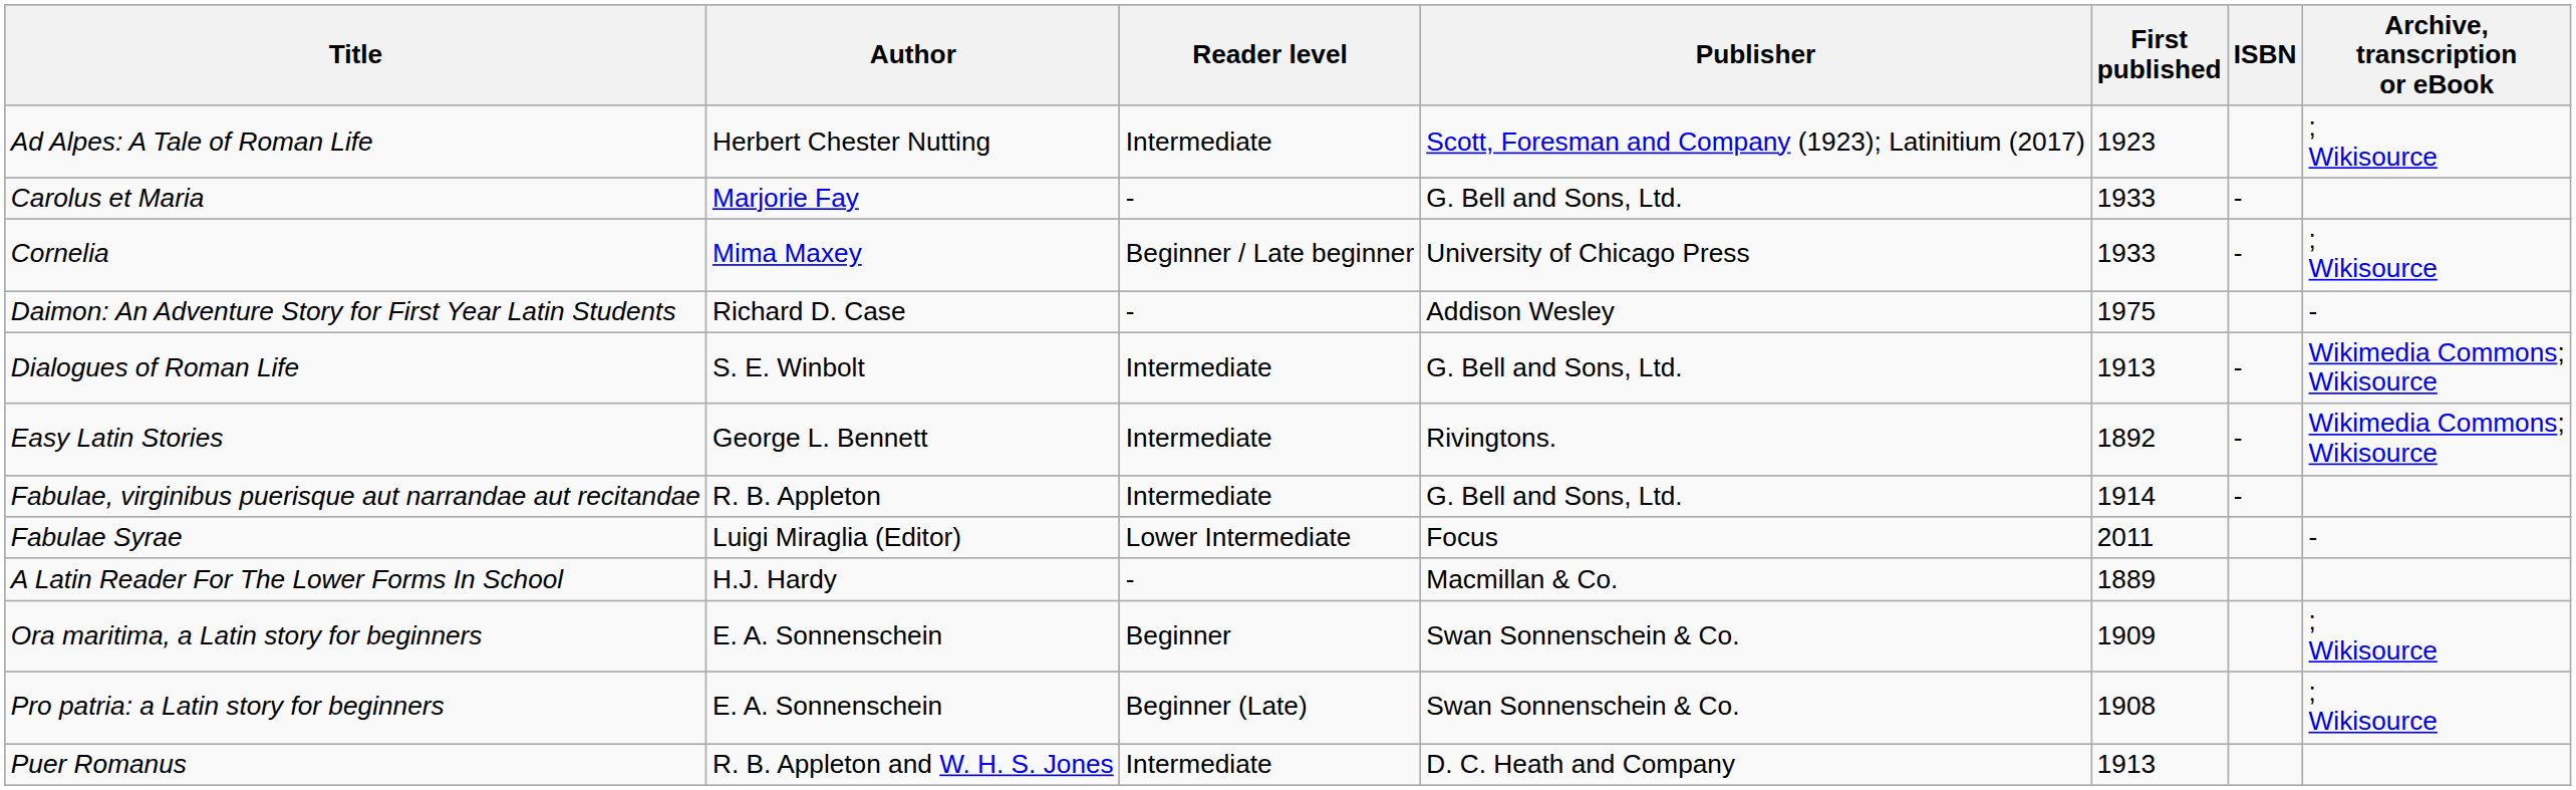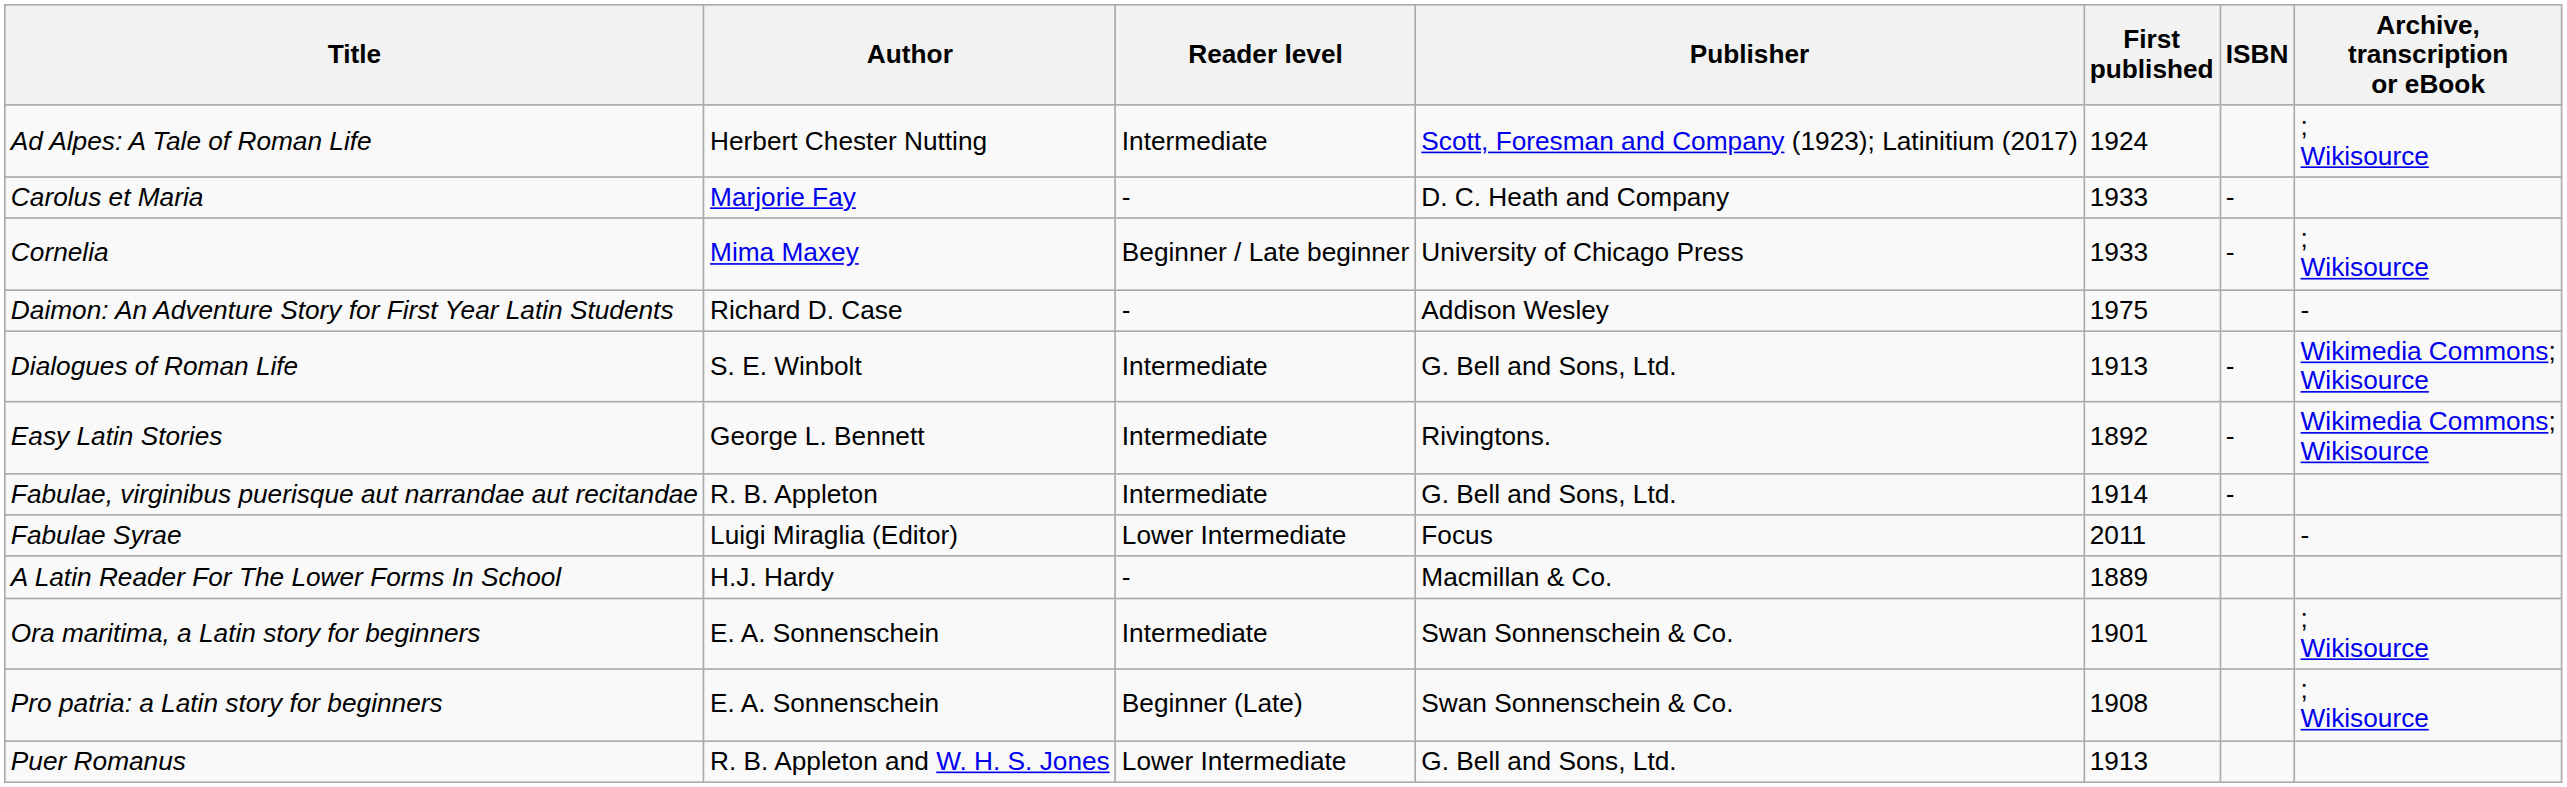 <table class="wikitable sortable" border="0">
 <tr>
 <th scope="col">Title</th>
 <th scope="col">Author</th>
 <th scope="col">Reader level</th>
 <th scope="col" class="unsortable">Publisher</th>
 <th scope="col">First<br>published</th>
 <th scope="col">ISBN</th>
 <th scope="col">Archive,<br>transcription<br>or eBook</th>
 </tr>
 <tr>
 <td><em>Ad Alpes: A Tale of Roman Life</em></td>
 <td>Herbert Chester Nutting</td>
 <td>Intermediate</td>
 <td><a href='#'>Scott, Foresman and Company</a> (1923); Latinitium (2017)</td>
-<td>1923</td>
+<td>1924</td>
 <td></td>
 <td>;<br> <a href='#'>Wikisource</a></td>
 </tr>
 <tr>
 <td><em>Carolus et Maria</em></td>
 <td><a href='#'>Marjorie Fay</a></td>
 <td>-</td>
-<td>G. Bell and Sons, Ltd.</td>
+<td>D. C. Heath and Company</td>
 <td>1933</td>
 <td>-</td>
 <td></td>
 </tr>
 <tr>
 <td><em>Cornelia</em></td>
 <td><a href='#'>Mima Maxey</a></td>
 <td>Beginner / Late beginner</td>
 <td>University of Chicago Press</td>
 <td>1933</td>
 <td>-</td>
 <td>;<br> <a href='#'>Wikisource</a></td>
 </tr>
 <tr>
 <td><em>Daimon: An Adventure Story for First Year Latin Students </em></td>
 <td>Richard D. Case</td>
 <td>-</td>
 <td>Addison Wesley</td>
 <td>1975</td>
 <td></td>
 <td>-</td>
 </tr>
 <tr>
 <td><em>Dialogues of Roman Life</em></td>
 <td>S. E. Winbolt</td>
 <td>Intermediate</td>
 <td>G. Bell and Sons, Ltd.</td>
 <td>1913</td>
 <td>-</td>
 <td><a href='#'>Wikimedia Commons</a>;<br>  <a href='#'>Wikisource</a></td>
 </tr>
 <tr>
 <td><em>Easy Latin Stories</em></td>
 <td>George L. Bennett</td>
 <td>Intermediate</td>
 <td>Rivingtons.</td>
 <td>1892</td>
 <td>-</td>
 <td><a href='#'>Wikimedia Commons</a>;<br> <a href='#'>Wikisource</a></td>
 </tr>
 <tr>
 <td><em>Fabulae, virginibus puerisque aut narrandae aut recitandae</em></td>
 <td>R. B. Appleton</td>
 <td>Intermediate</td>
 <td>G. Bell and Sons, Ltd.</td>
 <td>1914</td>
 <td>-</td>
 <td></td>
 </tr>
 <tr>
 <td><em>Fabulae Syrae</em></td>
 <td>Luigi Miraglia (Editor)</td>
 <td>Lower Intermediate</td>
 <td>Focus</td>
 <td>2011</td>
 <td></td>
 <td>-</td>
 </tr>
 <tr>
 <td><em>A Latin Reader For The Lower Forms In School</em></td>
 <td>H.J. Hardy</td>
 <td>-</td>
 <td>Macmillan & Co.</td>
 <td>1889</td>
 <td></td>
 <td></td>
 </tr>
 <tr>
 <td><em>Ora maritima, a Latin story for beginners</em></td>
 <td>E. A. Sonnenschein</td>
-<td>Beginner</td>
+<td>Intermediate</td>
 <td>Swan Sonnenschein & Co.</td>
-<td>1909</td>
+<td>1901</td>
 <td></td>
 <td>;<br>   <a href='#'>Wikisource</a></td>
 </tr>
 <tr>
 <td><em>Pro patria: a Latin story for beginners</em></td>
 <td>E. A. Sonnenschein</td>
 <td>Beginner (Late)</td>
 <td>Swan Sonnenschein & Co.</td>
 <td>1908</td>
 <td></td>
 <td>;<br> <a href='#'>Wikisource</a></td>
 </tr>
 <tr>
 <td><em>Puer Romanus</em></td>
 <td>R. B. Appleton and <a href='#'>W. H. S. Jones</a></td>
-<td>Intermediate</td>
-<td>D. C. Heath and Company</td>
+<td>Lower Intermediate</td>
+<td>G. Bell and Sons, Ltd.</td>
 <td>1913</td>
 <td></td>
 <td></td>
 </tr>
 </table>
